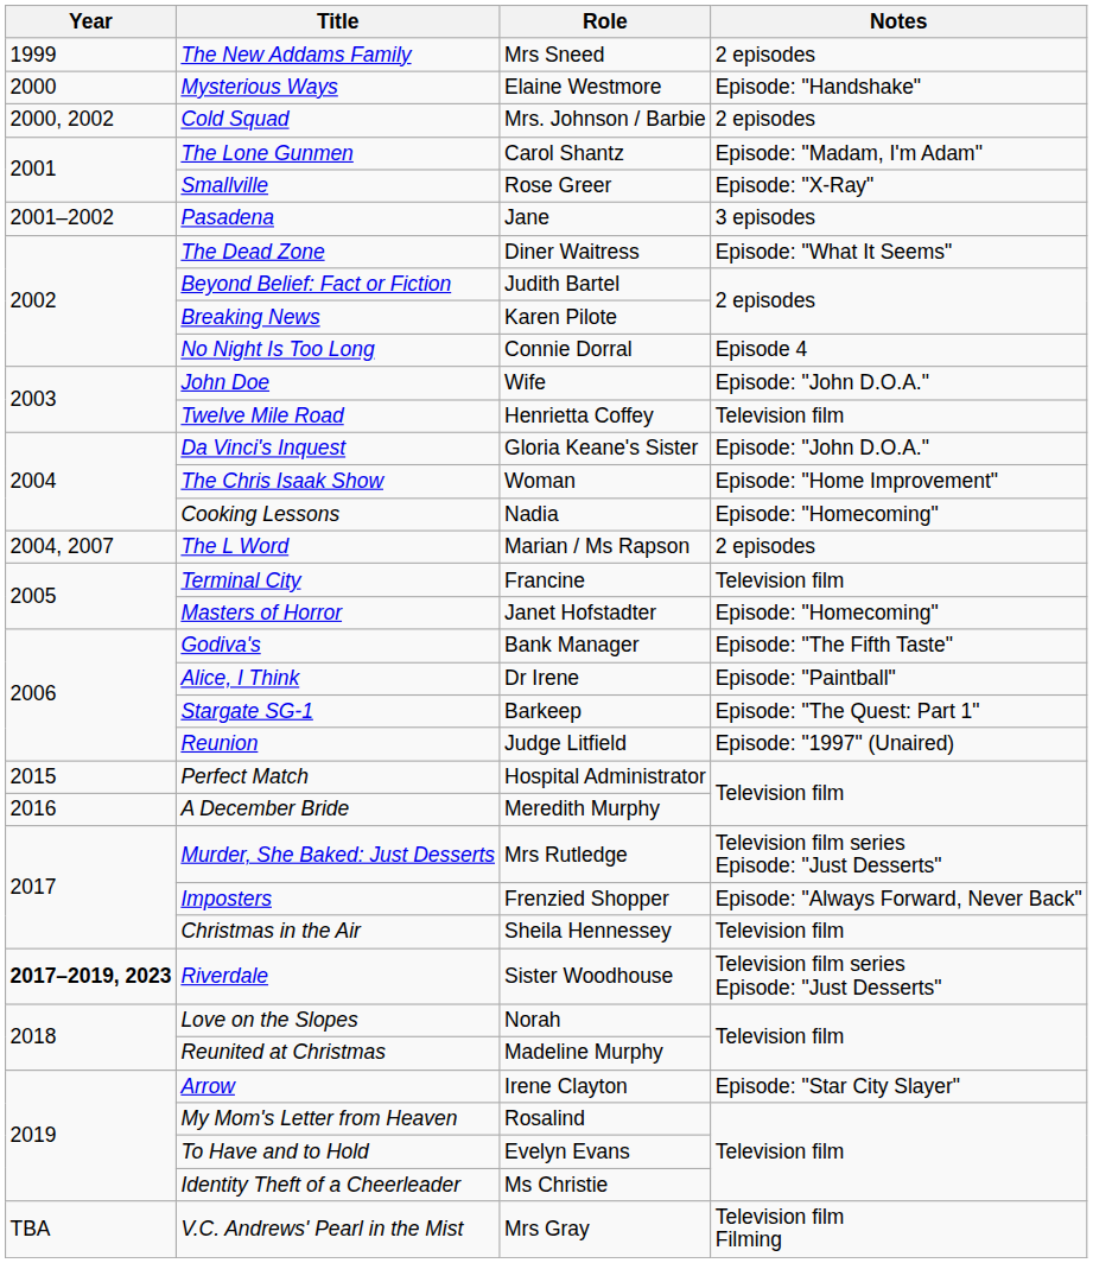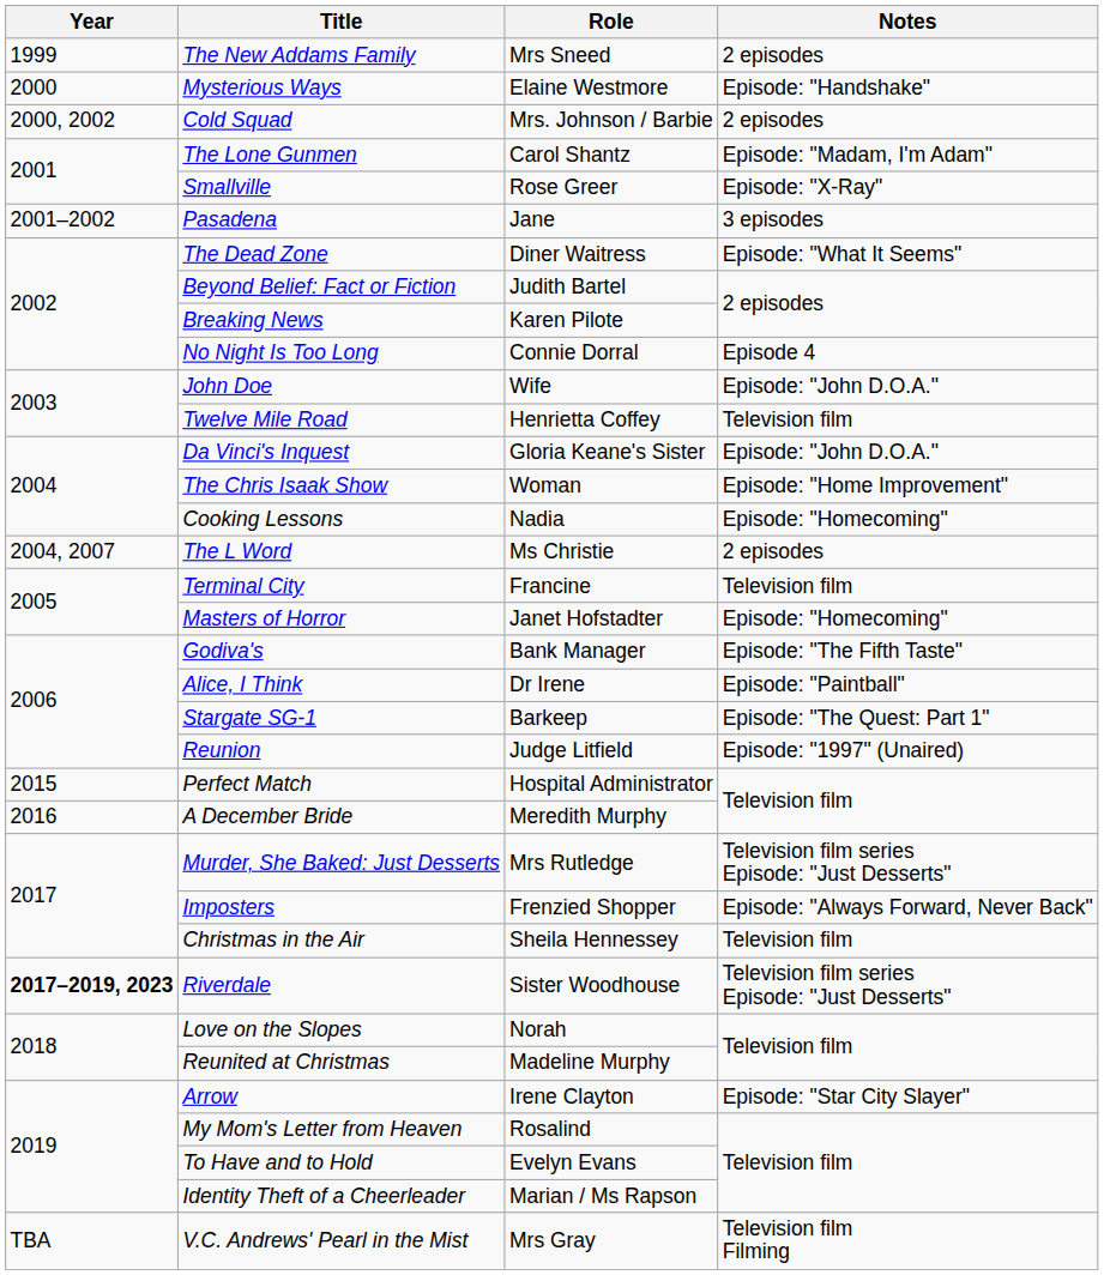 <table class="wikitable sortable">
 <tr>
 <th>Year</th>
 <th>Title</th>
 <th>Role</th>
 <th class="unsortable">Notes</th>
 </tr>
 <tr>
 <td>1999</td>
 <td data-sort-value="New Addams Family, The"><em><a href='#'>The New Addams Family</a></em></td>
 <td>Mrs Sneed</td>
 <td>2 episodes</td>
 </tr>
 <tr>
 <td>2000</td>
 <td><em><a href='#'>Mysterious Ways</a></em></td>
 <td>Elaine Westmore</td>
 <td>Episode: "Handshake"</td>
 </tr>
 <tr>
 <td>2000, 2002</td>
 <td><em><a href='#'>Cold Squad</a></em></td>
 <td>Mrs. Johnson / Barbie</td>
 <td>2 episodes</td>
 </tr>
 <tr>
 <td rowspan="2">2001</td>
 <td data-sort-value="Lone Gunmen, The"><em><a href='#'>The Lone Gunmen</a></em></td>
 <td>Carol Shantz</td>
 <td>Episode: "Madam, I'm Adam"</td>
 </tr>
 <tr>
 <td><em><a href='#'>Smallville</a></em></td>
 <td>Rose Greer</td>
 <td>Episode: "X-Ray"</td>
 </tr>
 <tr>
 <td>2001–2002</td>
 <td><em><a href='#'>Pasadena</a></em></td>
 <td>Jane</td>
 <td>3 episodes</td>
 </tr>
 <tr>
 <td rowspan="4">2002</td>
 <td data-sort-value="Dead Zone, The"><em><a href='#'>The Dead Zone</a></em></td>
 <td>Diner Waitress</td>
 <td>Episode: "What It Seems"</td>
 </tr>
 <tr>
 <td><em><a href='#'>Beyond Belief: Fact or Fiction</a></em></td>
 <td>Judith Bartel</td>
 <td rowspan="2">2 episodes</td>
 </tr>
 <tr>
 <td><em><a href='#'>Breaking News</a></em></td>
 <td>Karen Pilote</td>
 </tr>
 <tr>
 <td><em><a href='#'>No Night Is Too Long</a></em></td>
 <td>Connie Dorral</td>
 <td>Episode 4</td>
 </tr>
 <tr>
 <td rowspan="2">2003</td>
 <td><em><a href='#'>John Doe</a></em></td>
 <td>Wife</td>
 <td>Episode: "John D.O.A."</td>
 </tr>
 <tr>
 <td><em><a href='#'>Twelve Mile Road</a></em></td>
 <td>Henrietta Coffey</td>
 <td>Television film</td>
 </tr>
 <tr>
 <td rowspan="3">2004</td>
 <td><em><a href='#'>Da Vinci's Inquest</a></em></td>
 <td>Gloria Keane's Sister</td>
 <td>Episode: "John D.O.A."</td>
 </tr>
 <tr>
 <td data-sort-value="Chris Isaak Show, The"><em><a href='#'>The Chris Isaak Show</a></em></td>
 <td>Woman</td>
 <td>Episode: "Home Improvement"</td>
 </tr>
 <tr>
 <td><em>Cooking Lessons</em></td>
 <td>Nadia</td>
 <td>Episode: "Homecoming"</td>
 </tr>
 <tr>
 <td>2004, 2007</td>
 <td data-sort-value="L Word, The"><em><a href='#'>The L Word</a></em></td>
-<td>Marian / Ms Rapson</td>
+<td>Ms Christie</td>
 <td>2 episodes</td>
 </tr>
 <tr>
 <td rowspan="2">2005</td>
 <td><em><a href='#'>Terminal City</a></em></td>
 <td>Francine</td>
 <td>Television film</td>
 </tr>
 <tr>
 <td><em><a href='#'>Masters of Horror</a></em></td>
 <td>Janet Hofstadter</td>
 <td>Episode: "Homecoming"</td>
 </tr>
 <tr>
 <td rowspan="4">2006</td>
 <td><em><a href='#'>Godiva's</a></em></td>
 <td>Bank Manager</td>
 <td>Episode: "The Fifth Taste"</td>
 </tr>
 <tr>
 <td><em><a href='#'>Alice, I Think</a></em></td>
 <td>Dr Irene</td>
 <td>Episode: "Paintball"</td>
 </tr>
 <tr>
 <td><em><a href='#'>Stargate SG-1</a></em></td>
 <td>Barkeep</td>
 <td>Episode: "The Quest: Part 1"</td>
 </tr>
 <tr>
 <td><em><a href='#'>Reunion</a></em></td>
 <td>Judge Litfield</td>
 <td>Episode: "1997" (Unaired)</td>
 </tr>
 <tr>
 <td>2015</td>
 <td><em>Perfect Match</em></td>
 <td>Hospital Administrator</td>
 <td rowspan="2">Television film</td>
 </tr>
 <tr>
 <td>2016</td>
 <td data-sort-value="December Bride, A"><em>A December Bride</em></td>
 <td>Meredith Murphy</td>
 </tr>
 <tr>
 <td rowspan="3">2017</td>
 <td><em><a href='#'>Murder, She Baked: Just Desserts</a></em></td>
 <td>Mrs Rutledge</td>
 <td>Television film series<br>Episode: "Just Desserts"</td>
 </tr>
 <tr>
 <td><em><a href='#'>Imposters</a></em></td>
 <td>Frenzied Shopper</td>
 <td>Episode: "Always Forward, Never Back"</td>
 </tr>
 <tr>
 <td><em>Christmas in the Air</em></td>
 <td>Sheila Hennessey</td>
 <td>Television film</td>
 </tr>
 <tr>
 <td><strong>2017–2019, 2023</strong></td>
 <td><em><a href='#'>Riverdale</a></em></td>
 <td>Sister Woodhouse</td>
 <td>Television film series<br>Episode: "Just Desserts"</td>
 </tr>
 <tr>
 <td rowspan="2">2018</td>
 <td><em>Love on the Slopes</em></td>
 <td>Norah</td>
 <td rowspan="2">Television film</td>
 </tr>
 <tr>
 <td><em>Reunited at Christmas</em></td>
 <td>Madeline Murphy</td>
 </tr>
 <tr>
 <td rowspan="4">2019</td>
 <td><em><a href='#'>Arrow</a></em></td>
 <td>Irene Clayton</td>
 <td>Episode: "Star City Slayer"</td>
 </tr>
 <tr>
 <td><em>My Mom's Letter from Heaven</em></td>
 <td>Rosalind</td>
 <td rowspan="3">Television film</td>
 </tr>
 <tr>
 <td><em>To Have and to Hold</em></td>
 <td>Evelyn Evans</td>
 </tr>
 <tr>
 <td><em>Identity Theft of a Cheerleader</em></td>
-<td>Ms Christie</td>
+<td>Marian / Ms Rapson</td>
 </tr>
 <tr>
 <td>TBA</td>
 <td><em>V.C. Andrews' Pearl in the Mist</em></td>
 <td>Mrs Gray</td>
 <td>Television film<br>Filming</td>
 </tr>
 </table>
